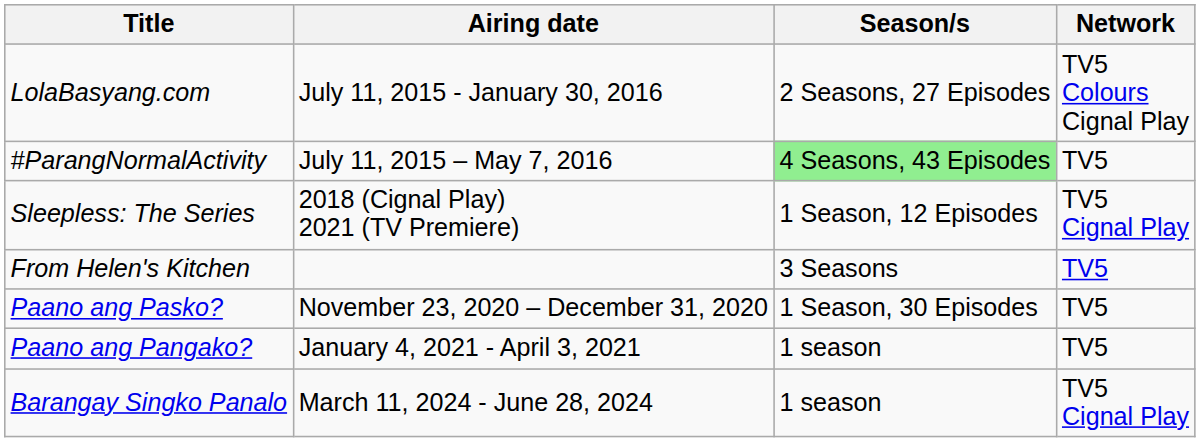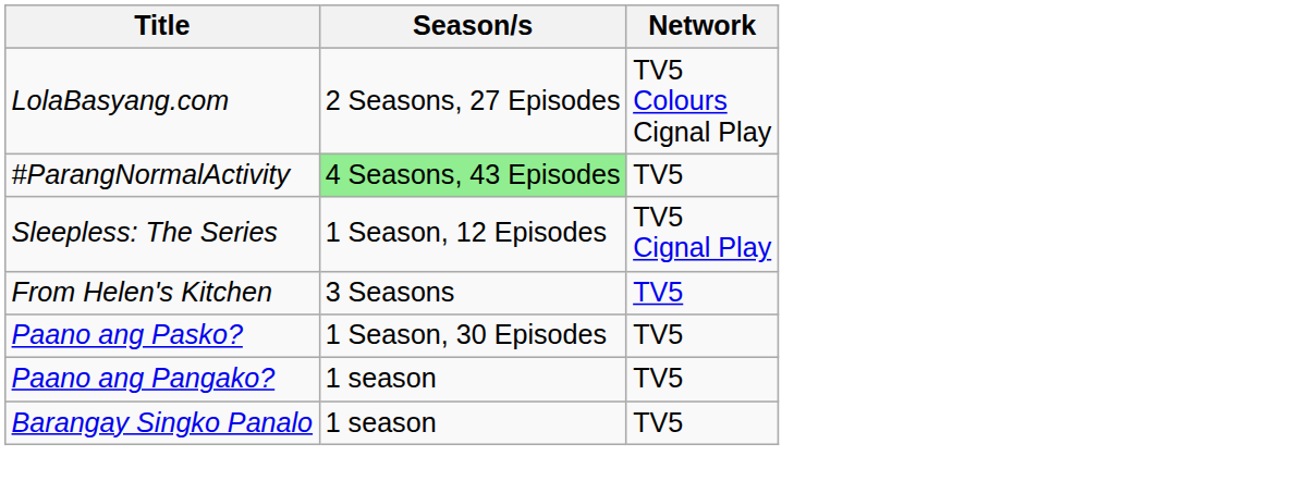 <table class="wikitable">
 <tr>
 <th>Title</th>
-<th>Airing date</th>
 <th>Season/s</th>
 <th>Network</th>
 </tr>
 <tr>
 <td><em>LolaBasyang.com</em></td>
-<td>July 11, 2015 - January 30, 2016</td>
 <td>2 Seasons, 27 Episodes</td>
 <td>TV5<br><a href='#'>Colours</a><br>Cignal Play</td>
 </tr>
 <tr>
 <td><em>#ParangNormalActivity</em></td>
-<td>July 11, 2015 – May 7, 2016</td>
 <td style="background: lightgreen;">4 Seasons, 43 Episodes</td>
 <td>TV5</td>
 </tr>
 <tr>
 <td><em>Sleepless: The Series</em></td>
-<td>2018 (Cignal Play)<br>2021 (TV Premiere)</td>
 <td>1 Season, 12 Episodes</td>
 <td>TV5<br><a href='#'>Cignal Play</a></td>
 </tr>
 <tr>
 <td><em>From Helen's Kitchen</em></td>
-<td></td>
 <td>3 Seasons</td>
 <td><a href='#'>TV5</a></td>
 </tr>
 <tr>
 <td><em><a href='#'>Paano ang Pasko?</a></em></td>
-<td>November 23, 2020 – December 31, 2020</td>
 <td>1 Season, 30 Episodes</td>
 <td>TV5</td>
 </tr>
 <tr>
 <td><em><a href='#'>Paano ang Pangako?</a></em></td>
-<td>January 4, 2021 - April 3, 2021</td>
 <td>1 season</td>
 <td>TV5</td>
 </tr>
 <tr>
 <td><em><a href='#'>Barangay Singko Panalo</a></em></td>
-<td>March 11, 2024 - June 28, 2024</td>
 <td>1 season</td>
-<td>TV5<br><a href='#'>Cignal Play</a></td>
+<td>TV5</td>
 </tr>
 </table>
